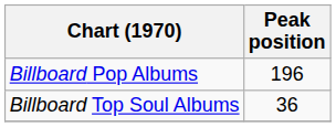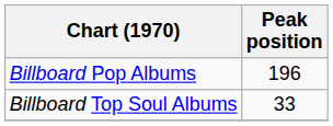 <table class="wikitable">
 <tr>
 <th>Chart (1970)</th>
 <th>Peak<br>position</th>
 </tr>
 <tr>
 <td><a href='#'><em>Billboard</em> Pop Albums</a></td>
 <td align=center>196</td>
 </tr>
 <tr>
 <td><em>Billboard</em> <a href='#'>Top Soul Albums</a></td>
-<td align=center>36</td>
+<td align=center>33</td>
 </tr>
 <tr>
 </tr>
 </table>
